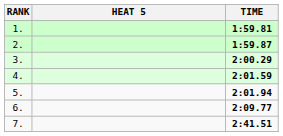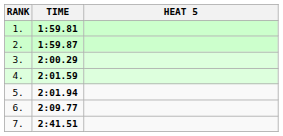 <table class="wikitable" style="border-collapse: collapse; font-size: 90%;">
 <tr>
 <th>RANK</th>
+<th style="width: 5em">TIME</th>
 <th style="width: 20em">HEAT 5</th>
-<th style="width: 5em">TIME</th>
 </tr>
 <tr style="background:#ccffcc;">
 <td align="center">1.</td>
+<td align="center"><strong>1:59.81</strong></td>
 <td></td>
-<td align="center"><strong>1:59.81</strong></td>
 </tr>
 <tr style="background:#ccffcc;">
 <td align="center">2.</td>
+<td align="center"><strong>1:59.87</strong></td>
 <td></td>
-<td align="center"><strong>1:59.87</strong></td>
 </tr>
 <tr style="background:#ddffdd;">
 <td align="center">3.</td>
+<td align="center"><strong>2:00.29</strong></td>
 <td></td>
-<td align="center"><strong>2:00.29</strong></td>
 </tr>
 <tr style="background:#ddffdd;">
 <td align="center">4.</td>
+<td align="center"><strong>2:01.59</strong></td>
 <td></td>
-<td align="center"><strong>2:01.59</strong></td>
 </tr>
 <tr>
 <td align="center">5.</td>
+<td align="center"><strong>2:01.94</strong></td>
 <td></td>
-<td align="center"><strong>2:01.94</strong></td>
 </tr>
 <tr>
 <td align="center">6.</td>
+<td align="center"><strong>2:09.77</strong></td>
 <td></td>
-<td align="center"><strong>2:09.77</strong></td>
 </tr>
 <tr>
 <td align="center">7.</td>
+<td align="center"><strong>2:41.51</strong></td>
 <td></td>
-<td align="center"><strong>2:41.51</strong></td>
 </tr>
 </table>
